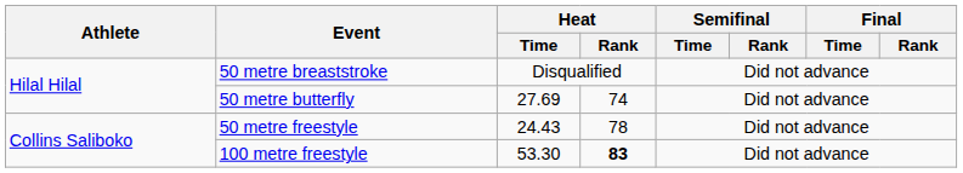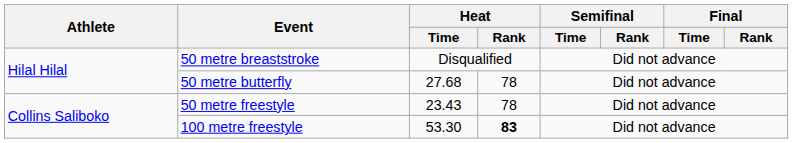 <table class="wikitable" style="text-align:center; font-size:90%; width:50%;">
 <tr>
 <th rowspan="2">Athlete</th>
 <th rowspan="2">Event</th>
 <th colspan="2">Heat</th>
 <th colspan="2">Semifinal</th>
 <th colspan="2">Final</th>
 </tr>
 <tr style="font-size:95%">
 <th>Time</th>
 <th>Rank</th>
 <th>Time</th>
 <th>Rank</th>
 <th>Time</th>
 <th>Rank</th>
 </tr>
 <tr>
 <td align=left rowspan=2><a href='#'>Hilal Hilal</a></td>
 <td align=left><a href='#'>50 metre breaststroke</a></td>
 <td colspan=2>Disqualified</td>
 <td colspan=4>Did not advance</td>
 </tr>
 <tr>
 <td align=left><a href='#'>50 metre butterfly</a></td>
-<td>27.69</td>
-<td>74</td>
+<td>27.68</td>
+<td>78</td>
 <td colspan=4>Did not advance</td>
 </tr>
 <tr>
 <td align=left rowspan=2><a href='#'>Collins Saliboko</a></td>
 <td align=left><a href='#'>50 metre freestyle</a></td>
-<td>24.43</td>
+<td>23.43</td>
 <td>78</td>
 <td colspan=4>Did not advance</td>
 </tr>
 <tr>
 <td align=left><a href='#'>100 metre freestyle</a></td>
 <td>53.30</td>
 <td><strong>83</strong></td>
 <td colspan=4>Did not advance</td>
 </tr>
 </table>
